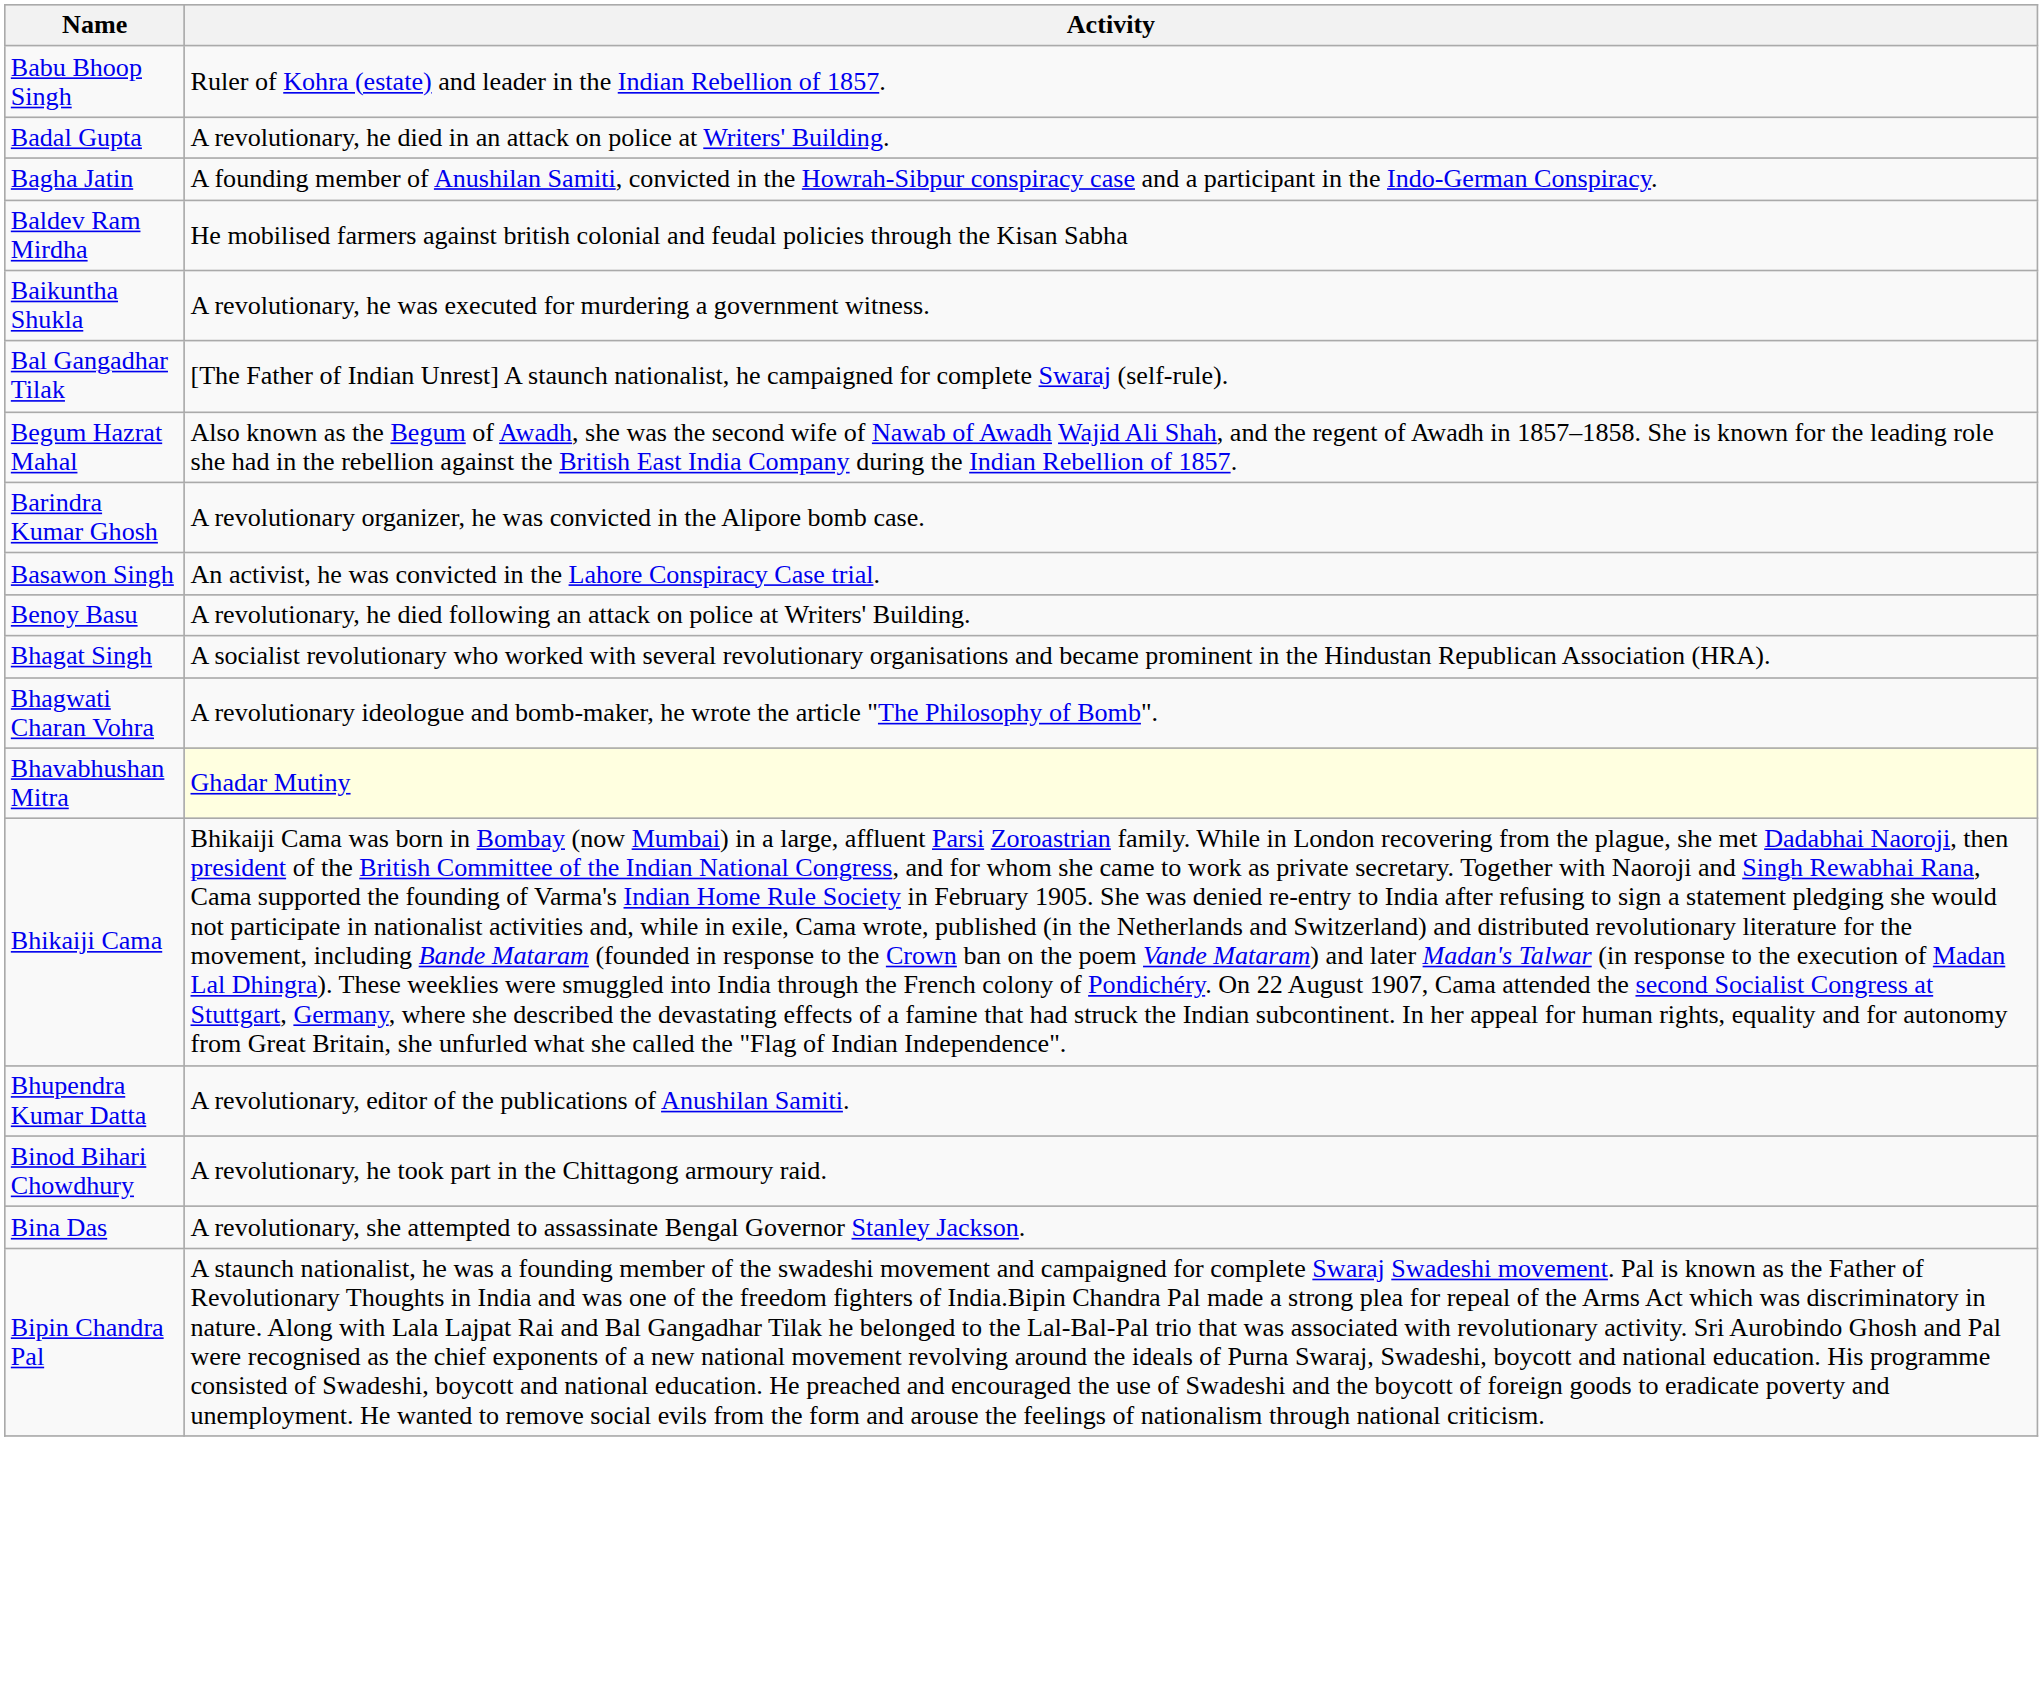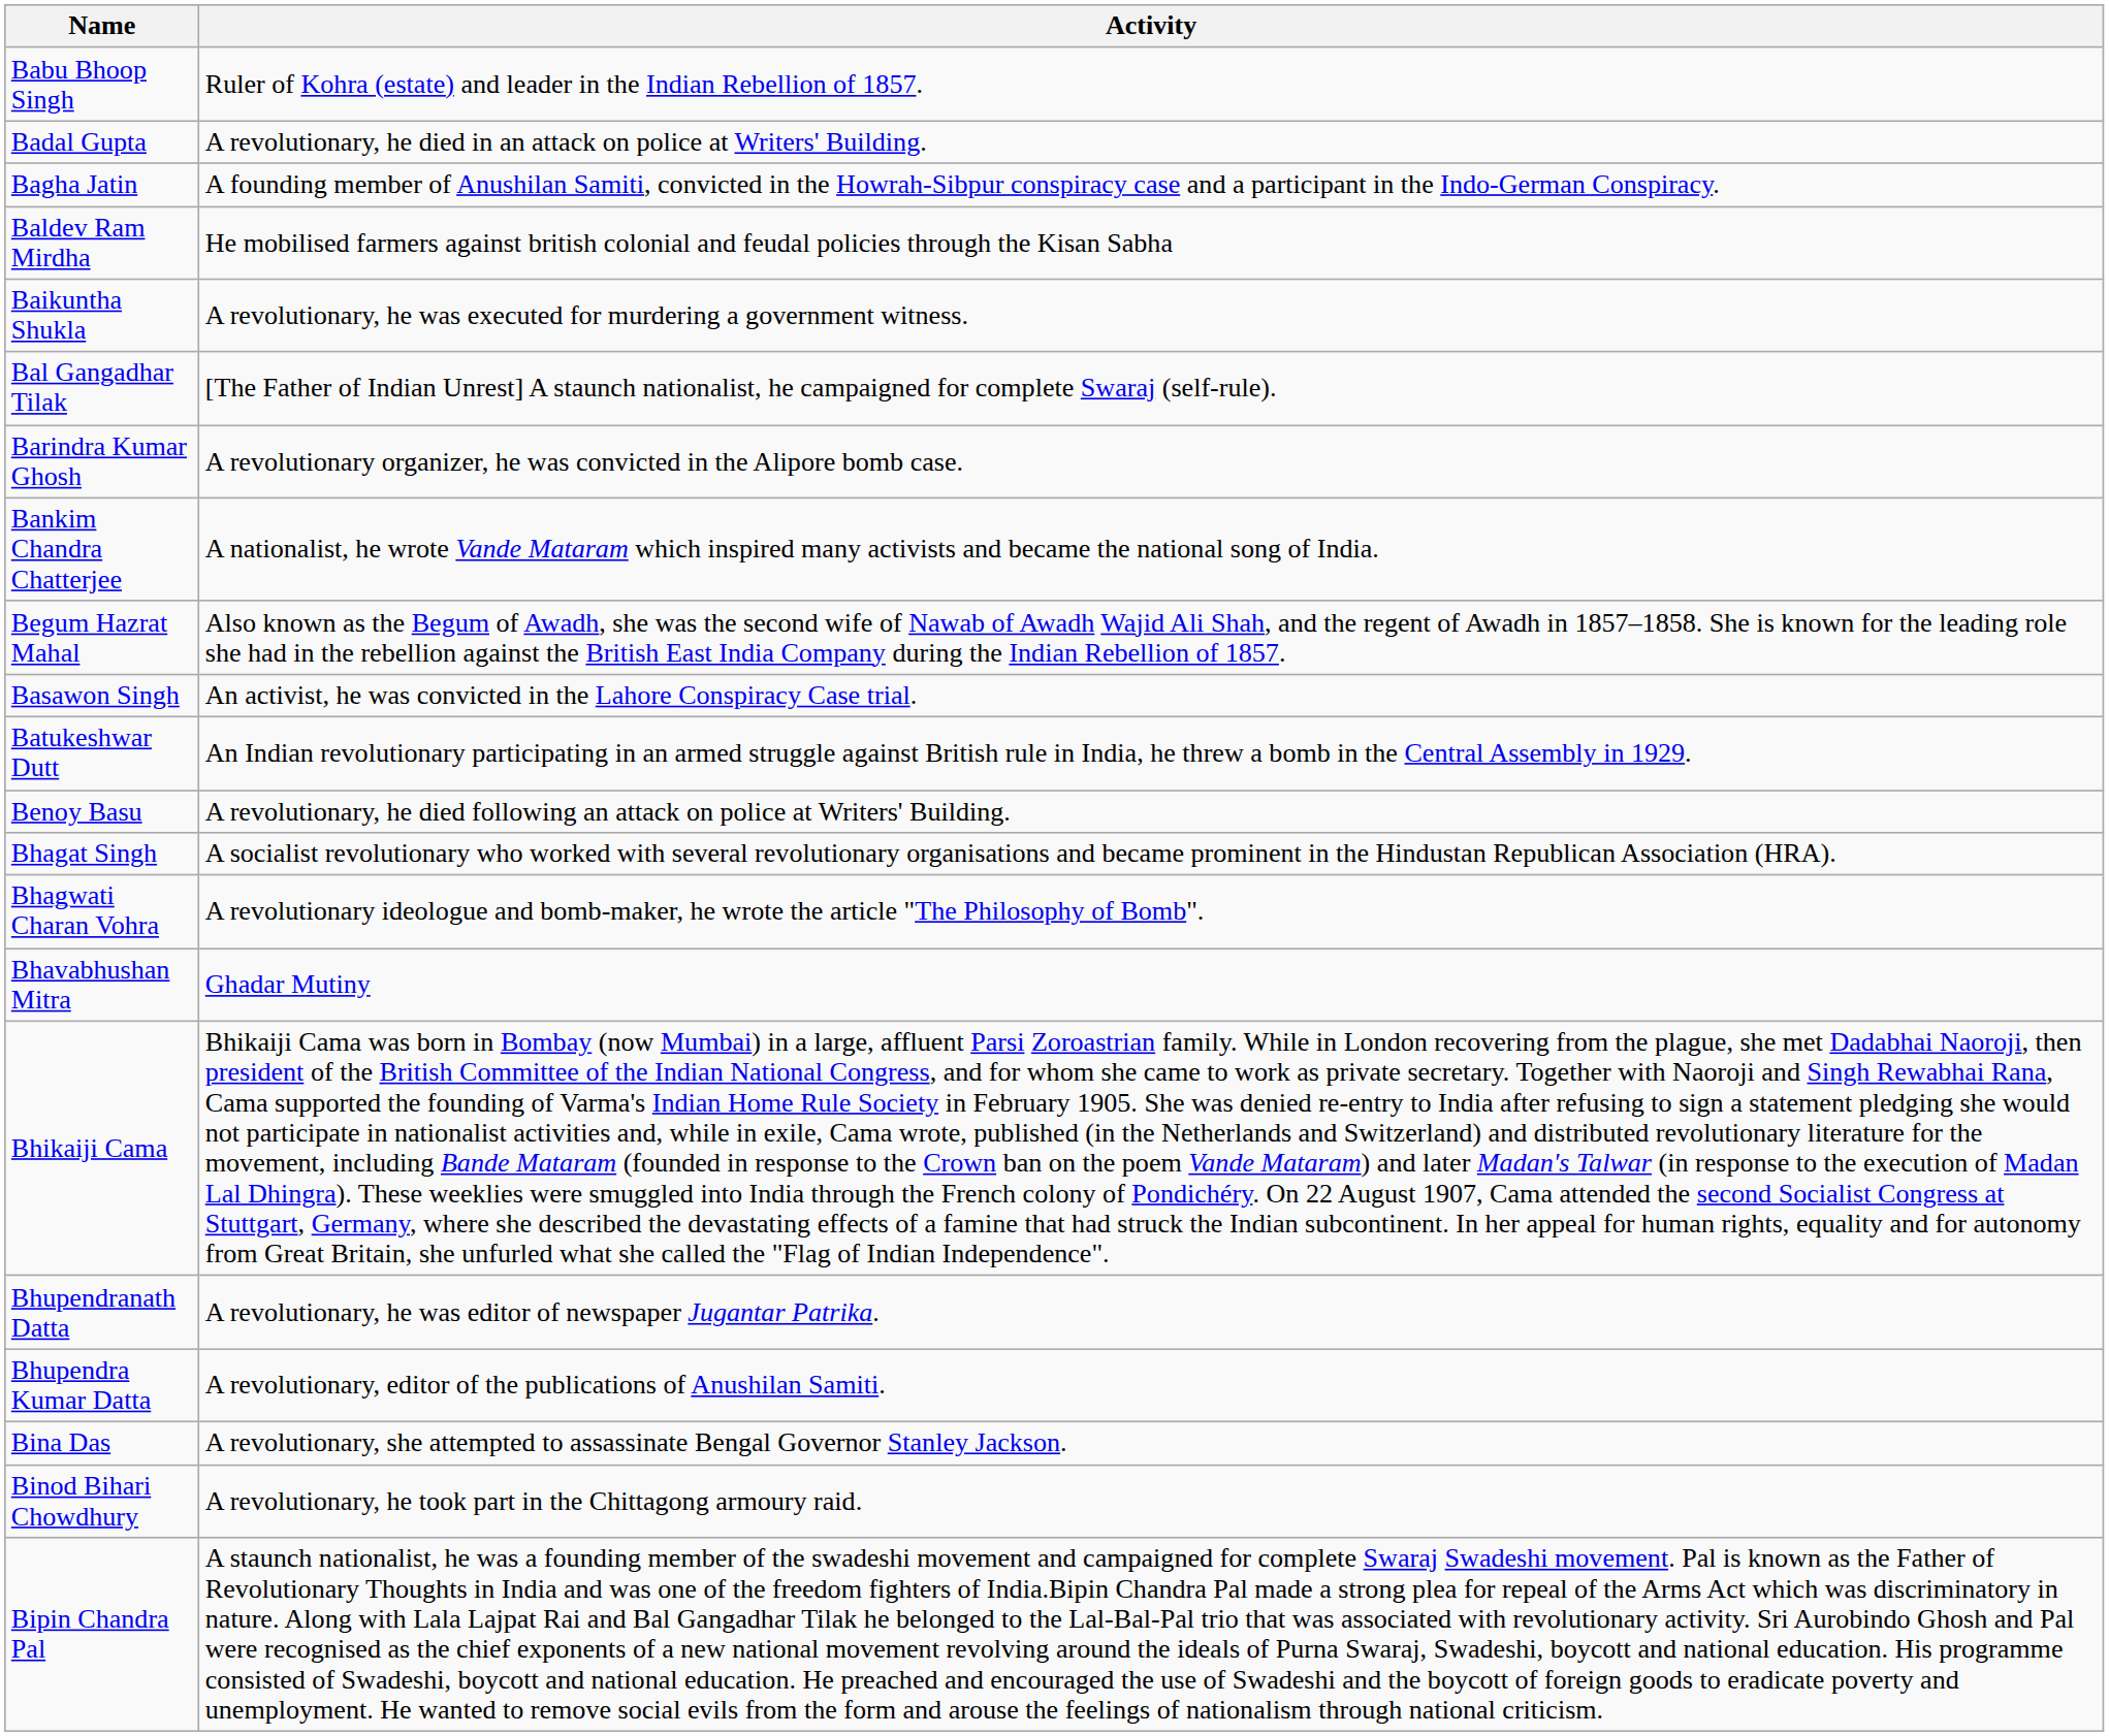 <table class="wikitable">
 <tr>
 <th>Name</th>
 <th>Activity</th>
 </tr>
 <tr>
 <td><a href='#'>Babu Bhoop Singh</a></td>
 <td>Ruler of <a href='#'>Kohra (estate)</a> and leader in the <a href='#'>Indian Rebellion of 1857</a>.</td>
 </tr>
 <tr>
 <td><a href='#'>Badal Gupta</a></td>
 <td>A revolutionary, he died in an attack on police at <a href='#'>Writers' Building</a>.</td>
 </tr>
 <tr>
 <td><a href='#'>Bagha Jatin</a></td>
 <td>A founding member of <a href='#'>Anushilan Samiti</a>, convicted in the <a href='#'>Howrah-Sibpur conspiracy case</a> and a participant in the <a href='#'>Indo-German Conspiracy</a>.</td>
 </tr>
 <tr>
 <td><a href='#'>Baldev Ram Mirdha</a></td>
 <td>He mobilised farmers against british colonial and feudal policies through the Kisan Sabha</td>
 </tr>
 <tr>
 <td><a href='#'>Baikuntha Shukla</a></td>
 <td>A revolutionary, he was executed for murdering a government witness.</td>
 </tr>
 <tr>
 <td><a href='#'>Bal Gangadhar Tilak</a></td>
 <td>[The Father of Indian Unrest] A staunch nationalist, he campaigned for complete <a href='#'>Swaraj</a> (self-rule).</td>
 </tr>
 <tr>
+<td><a href='#'>Barindra Kumar Ghosh</a></td>
+<td>A revolutionary organizer, he was convicted in the Alipore bomb case.</td>
+</tr>
+<tr>
+<td><a href='#'>Bankim Chandra Chatterjee</a></td>
+<td>A nationalist, he wrote <em><a href='#'>Vande Mataram</a></em> which inspired many activists and became the national song of India.</td>
+</tr>
+<tr>
 <td><a href='#'>Begum Hazrat Mahal</a></td>
 <td>Also known as the <a href='#'>Begum</a> of <a href='#'>Awadh</a>, she was the second wife of <a href='#'>Nawab of Awadh</a> <a href='#'>Wajid  Ali Shah</a>, and the regent of Awadh in 1857–1858. She is known for the leading role she had in the rebellion against the <a href='#'>British East India Company</a> during the <a href='#'>Indian Rebellion of 1857</a>.</td>
 </tr>
 <tr>
-<td><a href='#'>Barindra Kumar Ghosh</a></td>
-<td>A revolutionary organizer, he was convicted in the Alipore bomb case.</td>
+<td><a href='#'>Basawon Singh</a></td>
+<td>An activist, he was convicted in the <a href='#'>Lahore Conspiracy Case trial</a>.</td>
 </tr>
 <tr>
-<td><a href='#'>Basawon Singh</a></td>
-<td>An activist, he was convicted in the <a href='#'>Lahore Conspiracy Case trial</a>.</td>
+<td><a href='#'>Batukeshwar Dutt</a></td>
+<td>An Indian revolutionary participating in an armed struggle against British rule in India, he threw a bomb in the <a href='#'>Central Assembly in 1929</a>.</td>
 </tr>
 <tr>
 <td><a href='#'>Benoy Basu</a></td>
 <td>A revolutionary, he died following an attack on police at Writers' Building.</td>
 </tr>
 <tr>
 <td><a href='#'>Bhagat Singh</a></td>
 <td>A socialist revolutionary who worked with several revolutionary organisations and became prominent in the Hindustan Republican Association (HRA).</td>
 </tr>
 <tr>
 <td><a href='#'>Bhagwati Charan Vohra</a></td>
 <td>A revolutionary ideologue and bomb-maker, he wrote the article "<a href='#'>The Philosophy of Bomb</a>".</td>
 </tr>
 <tr>
 <td><a href='#'>Bhavabhushan Mitra</a></td>
-<td style="background: lightyellow;"><a href='#'>Ghadar Mutiny</a></td>
+<td><a href='#'>Ghadar Mutiny</a></td>
 </tr>
 <tr>
 <td><a href='#'>Bhikaiji Cama</a></td>
 <td>Bhikaiji Cama was born in <a href='#'>Bombay</a> (now <a href='#'>Mumbai</a>) in a large, affluent <a href='#'>Parsi</a> <a href='#'>Zoroastrian</a> family. While in London recovering from the plague, she met <a href='#'>Dadabhai Naoroji</a>, then <a href='#'>president</a> of the <a href='#'>British Committee of the Indian National Congress</a>, and for whom she came to work as private secretary. Together with Naoroji and <a href='#'>Singh Rewabhai Rana</a>, Cama supported the founding of Varma's <a href='#'>Indian Home Rule Society</a> in February 1905. She was denied re-entry to India after refusing to sign a statement pledging she would not participate in nationalist activities and, while in exile, Cama wrote, published (in the Netherlands and Switzerland) and distributed revolutionary literature for the movement, including <em><a href='#'>Bande Mataram</a></em> (founded in response to the <a href='#'>Crown</a> ban on the poem <em><a href='#'>Vande Mataram</a></em>) and later <em><a href='#'>Madan's Talwar</a></em> (in response to the execution of <a href='#'>Madan Lal Dhingra</a>). These weeklies were smuggled into India through the French colony of <a href='#'>Pondichéry</a>. On 22 August 1907, Cama attended the <a href='#'>second Socialist Congress at Stuttgart</a>, <a href='#'>Germany</a>, where she described the devastating effects of a famine that had struck the Indian subcontinent. In her appeal for human rights, equality and for autonomy from Great Britain, she unfurled what she called the "Flag of Indian Independence".</td>
 </tr>
 <tr>
+<td><a href='#'>Bhupendranath Datta</a></td>
+<td>A revolutionary, he was editor of newspaper <em><a href='#'>Jugantar Patrika</a></em>.</td>
+</tr>
+<tr>
 <td><a href='#'>Bhupendra Kumar Datta</a></td>
 <td>A revolutionary, editor of the publications of <a href='#'>Anushilan Samiti</a>.</td>
+</tr>
+<tr>
+<td><a href='#'>Bina Das</a></td>
+<td>A revolutionary, she attempted to assassinate Bengal Governor <a href='#'>Stanley Jackson</a>.</td>
 </tr>
 <tr>
 <td><a href='#'>Binod Bihari Chowdhury</a></td>
 <td>A revolutionary, he took part in the Chittagong armoury raid.</td>
 </tr>
 <tr>
-<td><a href='#'>Bina Das</a></td>
-<td>A revolutionary, she attempted to assassinate Bengal Governor <a href='#'>Stanley Jackson</a>.</td>
-</tr>
-<tr>
 <td><a href='#'>Bipin Chandra Pal</a></td>
 <td>A staunch nationalist, he was a founding member of the swadeshi movement and campaigned for complete <a href='#'>Swaraj</a> <a href='#'>Swadeshi movement</a>. Pal is known as the Father of Revolutionary Thoughts in India and was one of the freedom fighters of India.Bipin Chandra Pal made a strong plea for repeal of the Arms Act which was discriminatory in nature. Along with Lala Lajpat Rai and Bal Gangadhar Tilak he belonged to the Lal-Bal-Pal trio that was associated with revolutionary activity. Sri Aurobindo Ghosh and Pal were recognised as the chief exponents of a new national movement revolving around the ideals of Purna Swaraj, Swadeshi, boycott and national education. His programme consisted of Swadeshi, boycott and national education. He preached and encouraged the use of Swadeshi and the boycott of foreign goods to eradicate poverty and unemployment. He wanted to remove social evils from the form and arouse the feelings of nationalism through national criticism.</td>
 </tr>
 </table>
